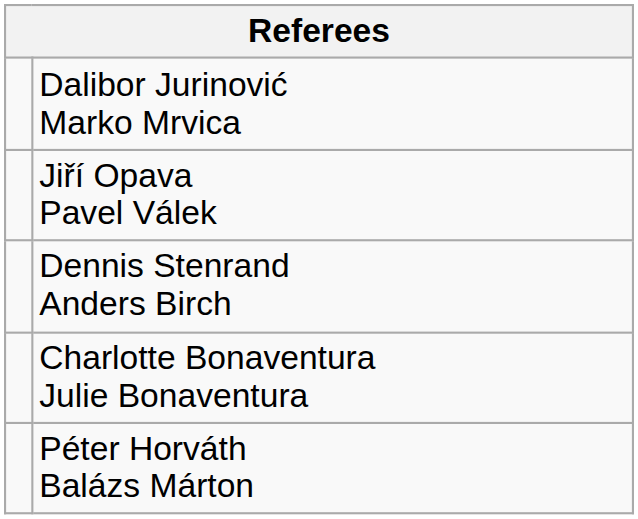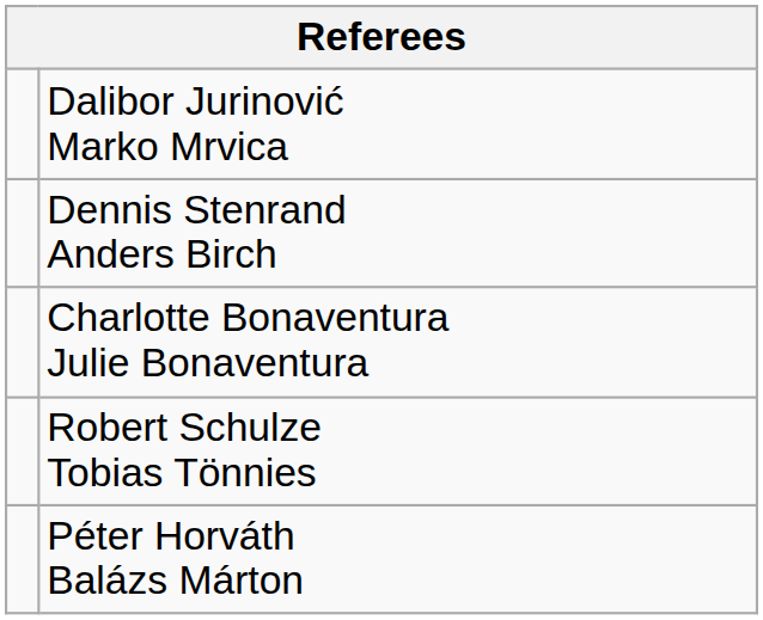 <table class="wikitable" style="width:300px;">
 <tr>
 <th colspan=2>Referees</th>
 </tr>
 <tr>
 <td align=left></td>
 <td>Dalibor Jurinović<br>Marko Mrvica</td>
-</tr>
-<tr>
-<td align=left></td>
-<td>Jiří Opava<br>Pavel Válek</td>
 </tr>
 <tr>
 <td align=left></td>
 <td>Dennis Stenrand<br>Anders Birch</td>
 </tr>
 <tr>
 <td align=left></td>
 <td>Charlotte Bonaventura<br>Julie Bonaventura</td>
 </tr>
 <tr>
 <td align=left></td>
+<td>Robert Schulze<br>Tobias Tönnies</td>
+</tr>
+<tr>
+<td align=left></td>
 <td>Péter Horváth<br>Balázs Márton</td>
 </tr>
 </table>
